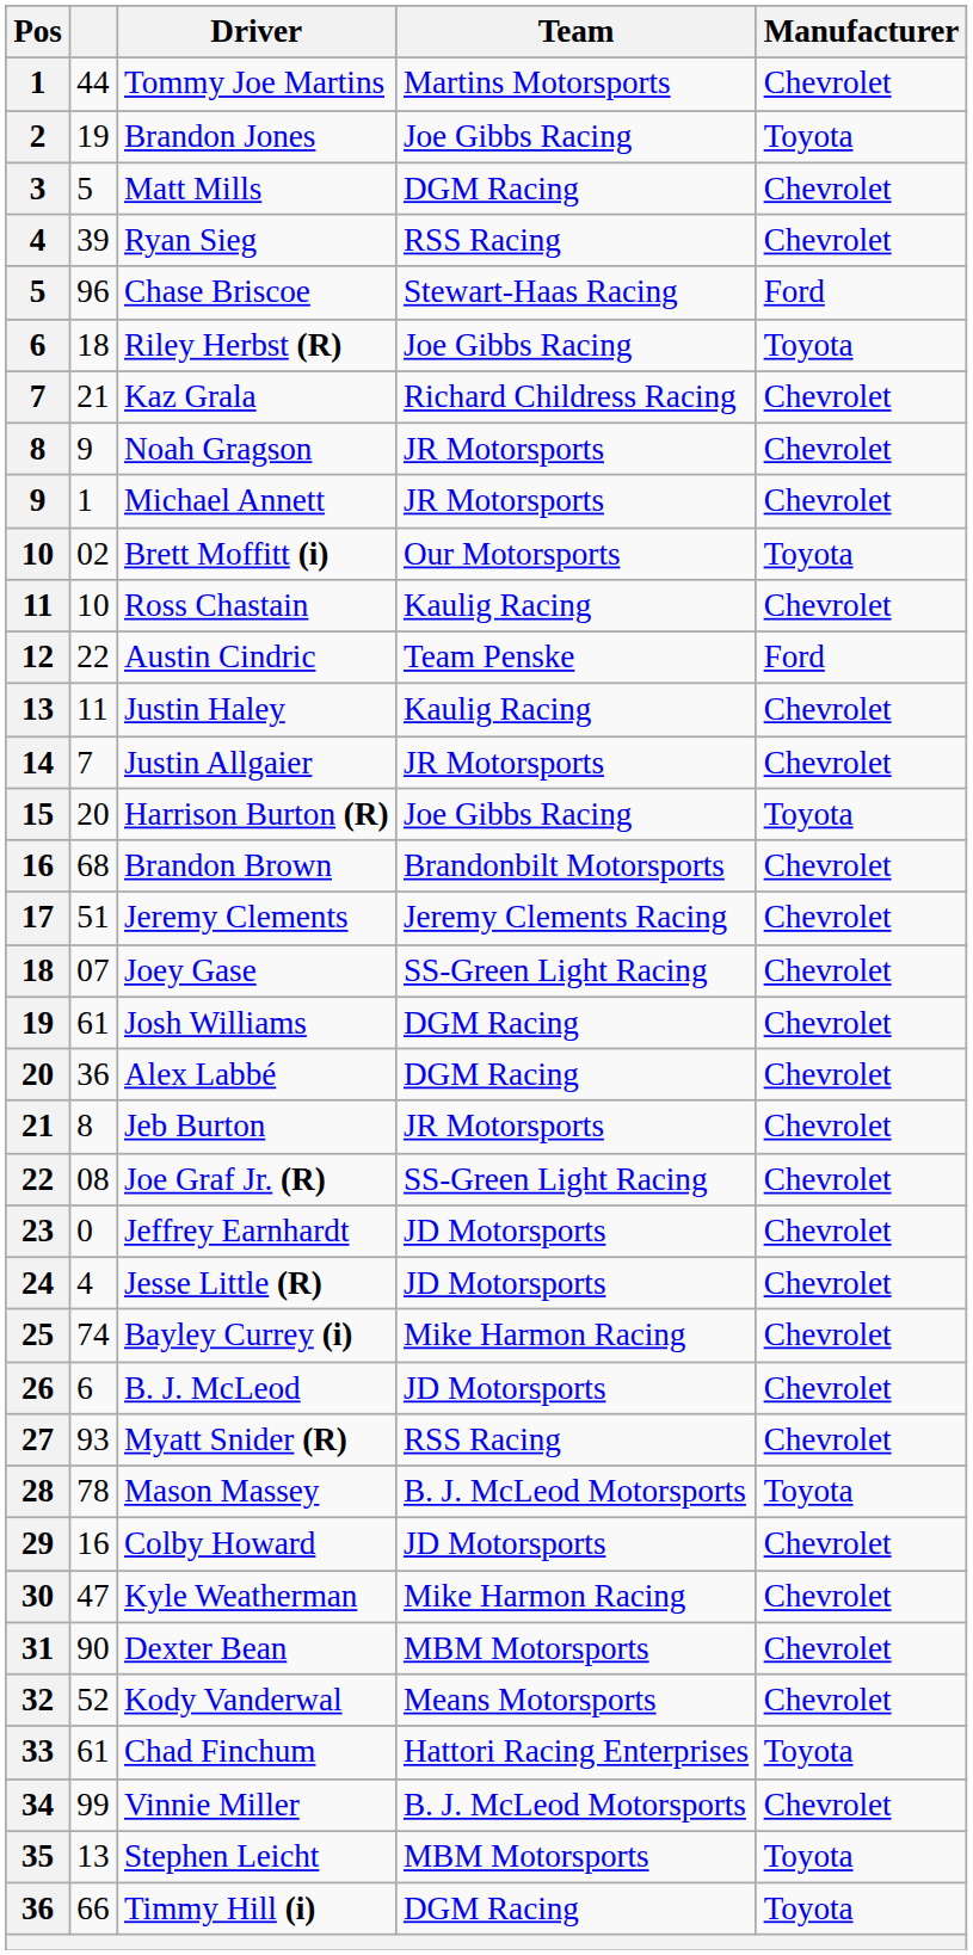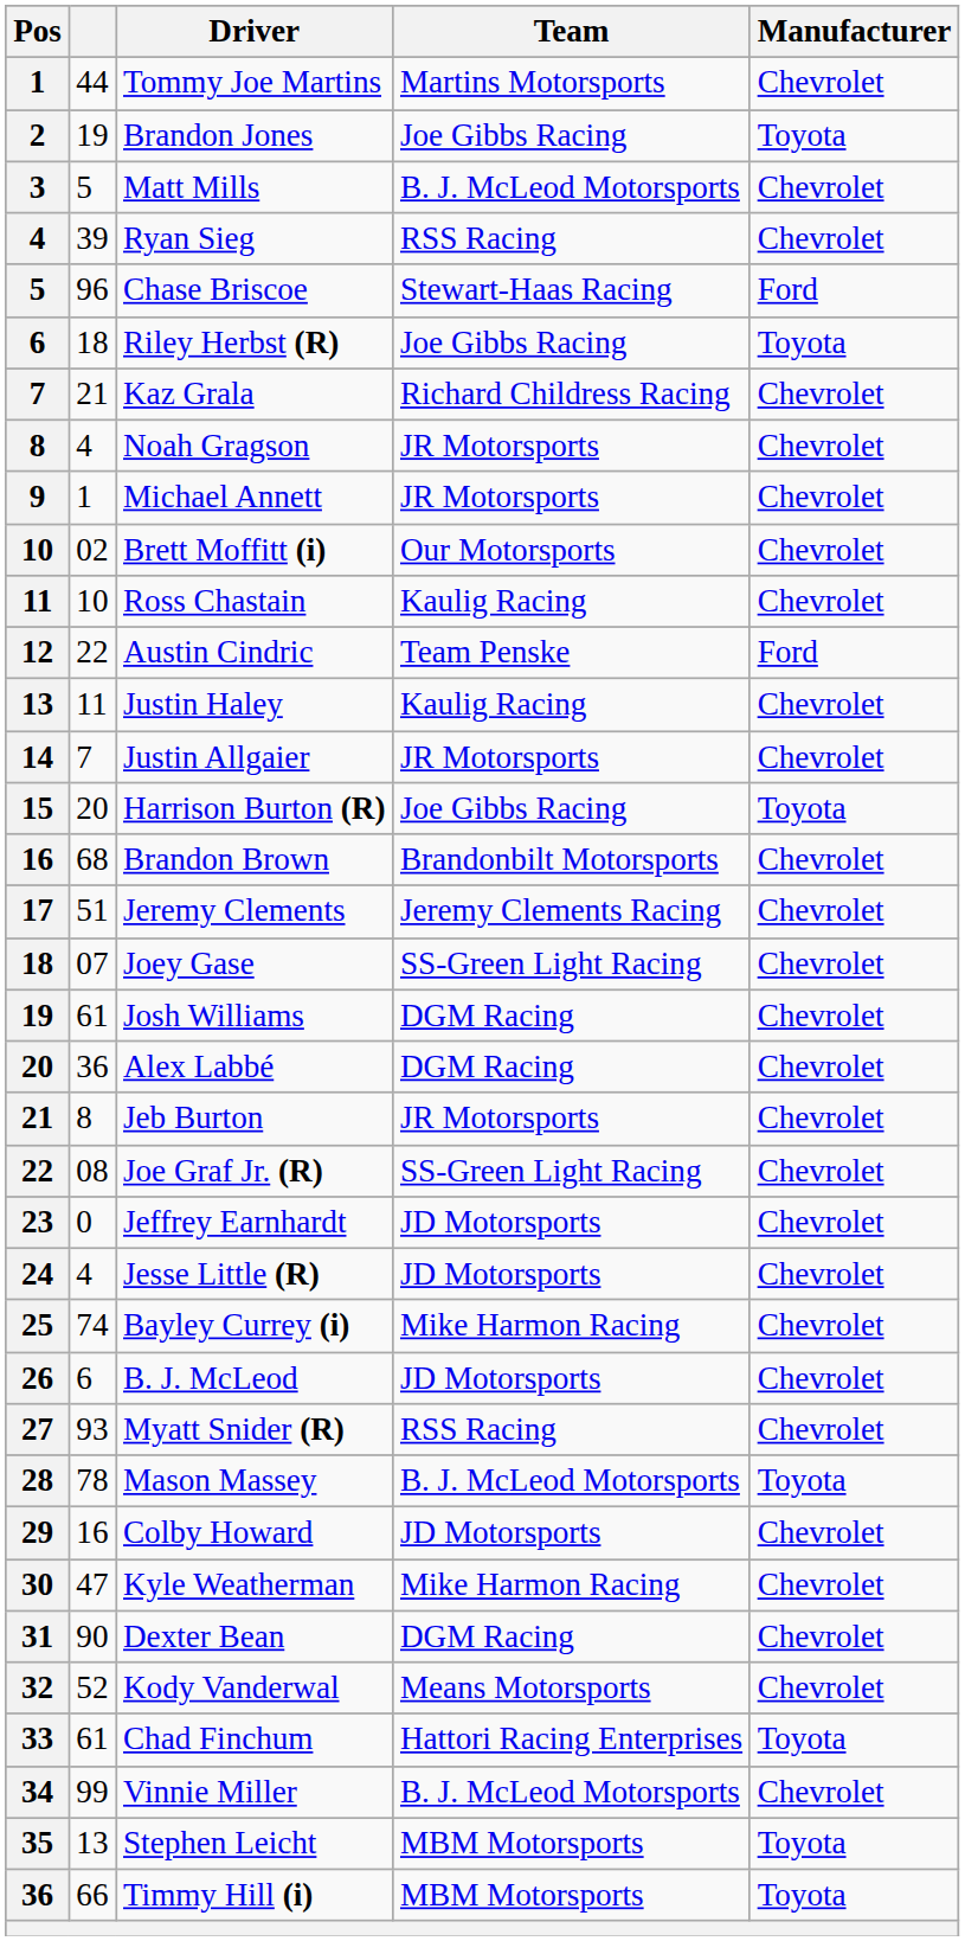 <table class="wikitable" style="font-size:98%">
 <tr>
 <th>Pos</th>
 <th></th>
 <th>Driver</th>
 <th>Team</th>
 <th>Manufacturer</th>
 </tr>
 <tr>
 <th>1</th>
 <td>44</td>
 <td><a href='#'>Tommy Joe Martins</a></td>
 <td><a href='#'>Martins Motorsports</a></td>
 <td><a href='#'>Chevrolet</a></td>
 </tr>
 <tr>
 <th>2</th>
 <td>19</td>
 <td><a href='#'>Brandon Jones</a></td>
 <td><a href='#'>Joe Gibbs Racing</a></td>
 <td><a href='#'>Toyota</a></td>
 </tr>
 <tr>
 <th>3</th>
 <td>5</td>
 <td><a href='#'>Matt Mills</a></td>
-<td><a href='#'>DGM Racing</a></td>
+<td><a href='#'>B. J. McLeod Motorsports</a></td>
 <td><a href='#'>Chevrolet</a></td>
 </tr>
 <tr>
 <th>4</th>
 <td>39</td>
 <td><a href='#'>Ryan Sieg</a></td>
 <td><a href='#'>RSS Racing</a></td>
 <td><a href='#'>Chevrolet</a></td>
 </tr>
 <tr>
 <th>5</th>
 <td>96</td>
 <td><a href='#'>Chase Briscoe</a></td>
 <td><a href='#'>Stewart-Haas Racing</a></td>
 <td><a href='#'>Ford</a></td>
 </tr>
 <tr>
 <th>6</th>
 <td>18</td>
 <td><a href='#'>Riley Herbst</a> <strong>(R)</strong></td>
 <td><a href='#'>Joe Gibbs Racing</a></td>
 <td><a href='#'>Toyota</a></td>
 </tr>
 <tr>
 <th>7</th>
 <td>21</td>
 <td><a href='#'>Kaz Grala</a></td>
 <td><a href='#'>Richard Childress Racing</a></td>
 <td><a href='#'>Chevrolet</a></td>
 </tr>
 <tr>
 <th>8</th>
-<td>9</td>
+<td>4</td>
 <td><a href='#'>Noah Gragson</a></td>
 <td><a href='#'>JR Motorsports</a></td>
 <td><a href='#'>Chevrolet</a></td>
 </tr>
 <tr>
 <th>9</th>
 <td>1</td>
 <td><a href='#'>Michael Annett</a></td>
 <td><a href='#'>JR Motorsports</a></td>
 <td><a href='#'>Chevrolet</a></td>
 </tr>
 <tr>
 <th>10</th>
 <td>02</td>
 <td><a href='#'>Brett Moffitt</a> <strong>(i)</strong></td>
 <td><a href='#'>Our Motorsports</a></td>
-<td><a href='#'>Toyota</a></td>
+<td><a href='#'>Chevrolet</a></td>
 </tr>
 <tr>
 <th>11</th>
 <td>10</td>
 <td><a href='#'>Ross Chastain</a></td>
 <td><a href='#'>Kaulig Racing</a></td>
 <td><a href='#'>Chevrolet</a></td>
 </tr>
 <tr>
 <th>12</th>
 <td>22</td>
 <td><a href='#'>Austin Cindric</a></td>
 <td><a href='#'>Team Penske</a></td>
 <td><a href='#'>Ford</a></td>
 </tr>
 <tr>
 <th>13</th>
 <td>11</td>
 <td><a href='#'>Justin Haley</a></td>
 <td><a href='#'>Kaulig Racing</a></td>
 <td><a href='#'>Chevrolet</a></td>
 </tr>
 <tr>
 <th>14</th>
 <td>7</td>
 <td><a href='#'>Justin Allgaier</a></td>
 <td><a href='#'>JR Motorsports</a></td>
 <td><a href='#'>Chevrolet</a></td>
 </tr>
 <tr>
 <th>15</th>
 <td>20</td>
 <td><a href='#'>Harrison Burton</a> <strong>(R)</strong></td>
 <td><a href='#'>Joe Gibbs Racing</a></td>
 <td><a href='#'>Toyota</a></td>
 </tr>
 <tr>
 <th>16</th>
 <td>68</td>
 <td><a href='#'>Brandon Brown</a></td>
 <td><a href='#'>Brandonbilt Motorsports</a></td>
 <td><a href='#'>Chevrolet</a></td>
 </tr>
 <tr>
 <th>17</th>
 <td>51</td>
 <td><a href='#'>Jeremy Clements</a></td>
 <td><a href='#'>Jeremy Clements Racing</a></td>
 <td><a href='#'>Chevrolet</a></td>
 </tr>
 <tr>
 <th>18</th>
 <td>07</td>
 <td><a href='#'>Joey Gase</a></td>
 <td><a href='#'>SS-Green Light Racing</a></td>
 <td><a href='#'>Chevrolet</a></td>
 </tr>
 <tr>
 <th>19</th>
 <td>61</td>
 <td><a href='#'>Josh Williams</a></td>
 <td><a href='#'>DGM Racing</a></td>
 <td><a href='#'>Chevrolet</a></td>
 </tr>
 <tr>
 <th>20</th>
 <td>36</td>
 <td><a href='#'>Alex Labbé</a></td>
 <td><a href='#'>DGM Racing</a></td>
 <td><a href='#'>Chevrolet</a></td>
 </tr>
 <tr>
 <th>21</th>
 <td>8</td>
 <td><a href='#'>Jeb Burton</a></td>
 <td><a href='#'>JR Motorsports</a></td>
 <td><a href='#'>Chevrolet</a></td>
 </tr>
 <tr>
 <th>22</th>
 <td>08</td>
 <td><a href='#'>Joe Graf Jr.</a> <strong>(R)</strong></td>
 <td><a href='#'>SS-Green Light Racing</a></td>
 <td><a href='#'>Chevrolet</a></td>
 </tr>
 <tr>
 <th>23</th>
 <td>0</td>
 <td><a href='#'>Jeffrey Earnhardt</a></td>
 <td><a href='#'>JD Motorsports</a></td>
 <td><a href='#'>Chevrolet</a></td>
 </tr>
 <tr>
 <th>24</th>
 <td>4</td>
 <td><a href='#'>Jesse Little</a> <strong>(R)</strong></td>
 <td><a href='#'>JD Motorsports</a></td>
 <td><a href='#'>Chevrolet</a></td>
 </tr>
 <tr>
 <th>25</th>
 <td>74</td>
 <td><a href='#'>Bayley Currey</a> <strong>(i)</strong></td>
 <td><a href='#'>Mike Harmon Racing</a></td>
 <td><a href='#'>Chevrolet</a></td>
 </tr>
 <tr>
 <th>26</th>
 <td>6</td>
 <td><a href='#'>B. J. McLeod</a></td>
 <td><a href='#'>JD Motorsports</a></td>
 <td><a href='#'>Chevrolet</a></td>
 </tr>
 <tr>
 <th>27</th>
 <td>93</td>
 <td><a href='#'>Myatt Snider</a> <strong>(R)</strong></td>
 <td><a href='#'>RSS Racing</a></td>
 <td><a href='#'>Chevrolet</a></td>
 </tr>
 <tr>
 <th>28</th>
 <td>78</td>
 <td><a href='#'>Mason Massey</a></td>
 <td><a href='#'>B. J. McLeod Motorsports</a></td>
 <td><a href='#'>Toyota</a></td>
 </tr>
 <tr>
 <th>29</th>
 <td>16</td>
 <td><a href='#'>Colby Howard</a></td>
 <td><a href='#'>JD Motorsports</a></td>
 <td><a href='#'>Chevrolet</a></td>
 </tr>
 <tr>
 <th>30</th>
 <td>47</td>
 <td><a href='#'>Kyle Weatherman</a></td>
 <td><a href='#'>Mike Harmon Racing</a></td>
 <td><a href='#'>Chevrolet</a></td>
 </tr>
 <tr>
 <th>31</th>
 <td>90</td>
 <td><a href='#'>Dexter Bean</a></td>
-<td><a href='#'>MBM Motorsports</a></td>
+<td><a href='#'>DGM Racing</a></td>
 <td><a href='#'>Chevrolet</a></td>
 </tr>
 <tr>
 <th>32</th>
 <td>52</td>
 <td><a href='#'>Kody Vanderwal</a></td>
 <td><a href='#'>Means Motorsports</a></td>
 <td><a href='#'>Chevrolet</a></td>
 </tr>
 <tr>
 <th>33</th>
 <td>61</td>
 <td><a href='#'>Chad Finchum</a></td>
 <td><a href='#'>Hattori Racing Enterprises</a></td>
 <td><a href='#'>Toyota</a></td>
 </tr>
 <tr>
 <th>34</th>
 <td>99</td>
 <td><a href='#'>Vinnie Miller</a></td>
 <td><a href='#'>B. J. McLeod Motorsports</a></td>
 <td><a href='#'>Chevrolet</a></td>
 </tr>
 <tr>
 <th>35</th>
 <td>13</td>
 <td><a href='#'>Stephen Leicht</a></td>
 <td><a href='#'>MBM Motorsports</a></td>
 <td><a href='#'>Toyota</a></td>
 </tr>
 <tr>
 <th>36</th>
 <td>66</td>
 <td><a href='#'>Timmy Hill</a> <strong>(i)</strong></td>
-<td><a href='#'>DGM Racing</a></td>
+<td><a href='#'>MBM Motorsports</a></td>
 <td><a href='#'>Toyota</a></td>
 </tr>
 <tr>
 <th colspan="6"></th>
 </tr>
 <tr>
 </tr>
 </table>
